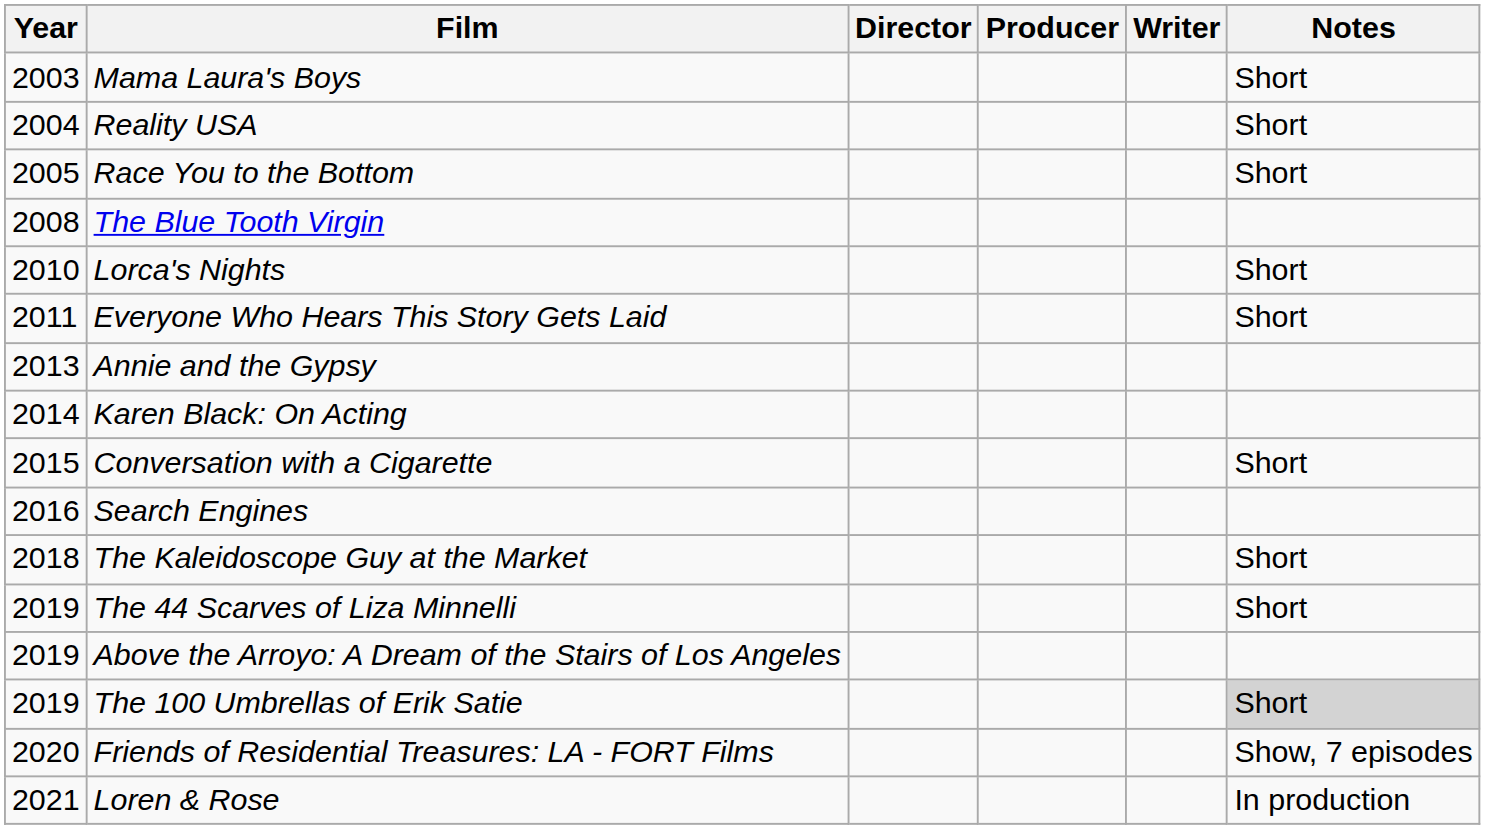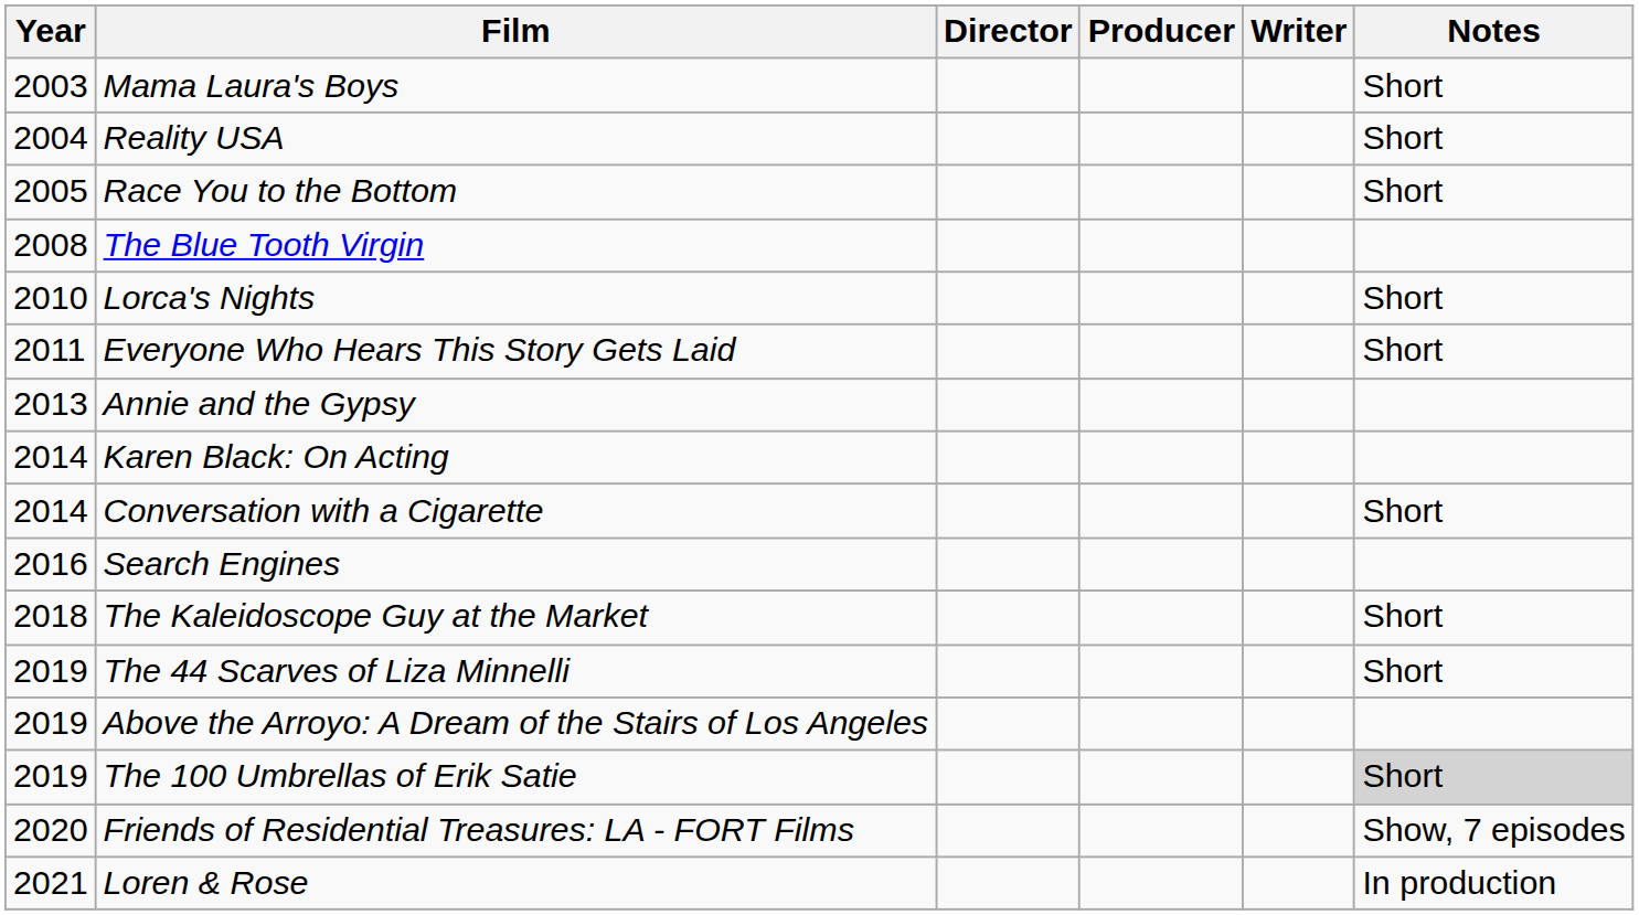 <table class="wikitable">
 <tr>
 <th>Year</th>
 <th>Film</th>
 <th>Director</th>
 <th>Producer</th>
 <th>Writer</th>
 <th>Notes</th>
 </tr>
 <tr>
 <td>2003</td>
 <td><em>Mama Laura's Boys</em></td>
 <td></td>
 <td></td>
 <td></td>
 <td>Short</td>
 </tr>
 <tr>
 <td>2004</td>
 <td><em>Reality USA</em></td>
 <td></td>
 <td></td>
 <td></td>
 <td>Short</td>
 </tr>
 <tr>
 <td>2005</td>
 <td><em>Race You to the Bottom </em></td>
 <td></td>
 <td></td>
 <td></td>
 <td>Short</td>
 </tr>
 <tr>
 <td>2008</td>
 <td><em><a href='#'>The Blue Tooth Virgin</a></em></td>
 <td></td>
 <td></td>
 <td></td>
 <td></td>
 </tr>
 <tr>
 <td>2010</td>
 <td><em>Lorca's Nights </em></td>
 <td></td>
 <td></td>
 <td></td>
 <td>Short</td>
 </tr>
 <tr>
 <td>2011</td>
 <td><em>Everyone Who Hears This Story Gets Laid </em></td>
 <td></td>
 <td></td>
 <td></td>
 <td>Short</td>
 </tr>
 <tr>
 <td>2013</td>
 <td><em>Annie and the Gypsy</em></td>
 <td></td>
 <td></td>
 <td></td>
 <td></td>
 </tr>
 <tr>
 <td>2014</td>
 <td><em>Karen Black: On Acting </em></td>
 <td></td>
 <td></td>
 <td></td>
 <td></td>
 </tr>
 <tr>
-<td>2015</td>
+<td>2014</td>
 <td><em>Conversation with a Cigarette </em></td>
 <td></td>
 <td></td>
 <td></td>
 <td>Short</td>
 </tr>
 <tr>
 <td>2016</td>
 <td><em>Search Engines</em></td>
 <td></td>
 <td></td>
 <td></td>
 <td></td>
 </tr>
 <tr>
 <td>2018</td>
 <td><em>The Kaleidoscope Guy at the Market</em></td>
 <td></td>
 <td></td>
 <td></td>
 <td>Short</td>
 </tr>
 <tr>
 <td>2019</td>
 <td><em>The 44 Scarves of Liza Minnelli </em></td>
 <td></td>
 <td></td>
 <td></td>
 <td>Short</td>
 </tr>
 <tr>
 <td>2019</td>
 <td><em>Above the Arroyo: A Dream of the Stairs of Los Angeles </em></td>
 <td></td>
 <td></td>
 <td></td>
 <td></td>
 </tr>
 <tr>
 <td>2019</td>
 <td><em>The 100 Umbrellas of Erik Satie</em></td>
 <td></td>
 <td></td>
 <td></td>
 <td style="background: lightgrey;">Short</td>
 </tr>
 <tr>
 <td>2020</td>
 <td><em>Friends of Residential Treasures: LA - FORT Films</em></td>
 <td></td>
 <td></td>
 <td></td>
 <td>Show, 7 episodes</td>
 </tr>
 <tr>
 <td>2021</td>
 <td><em>Loren & Rose</em></td>
 <td></td>
 <td></td>
 <td></td>
 <td>In production</td>
 </tr>
 </table>
